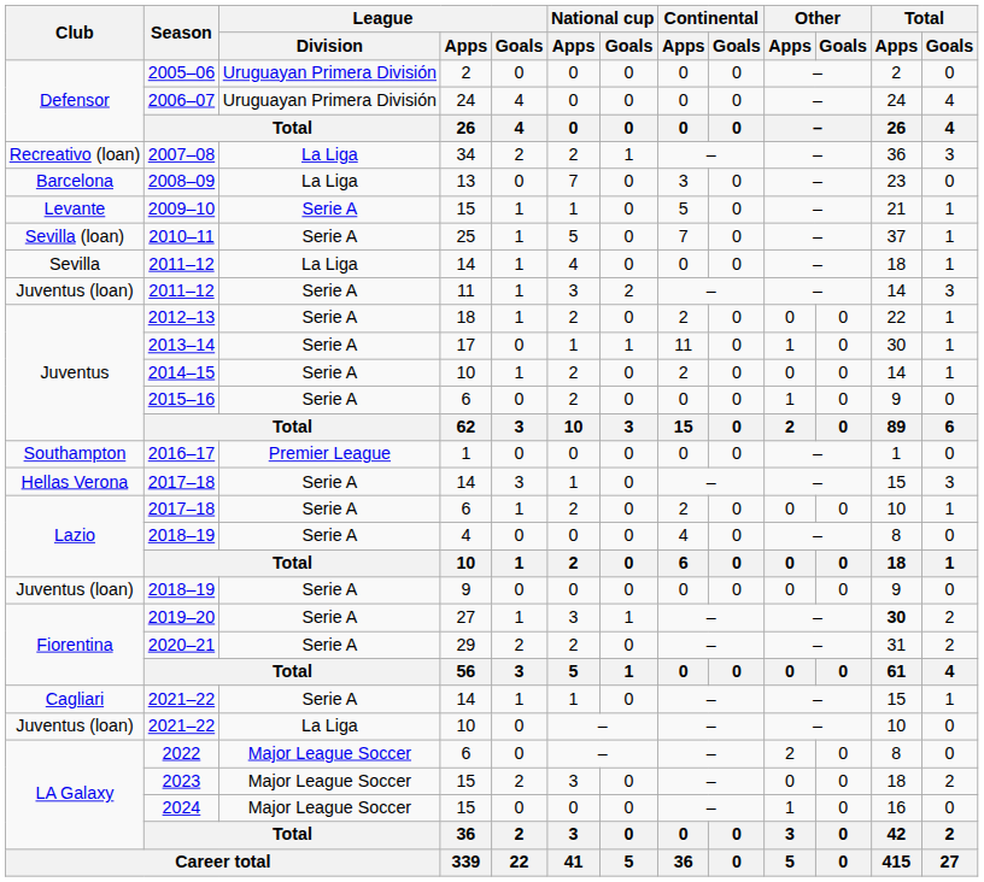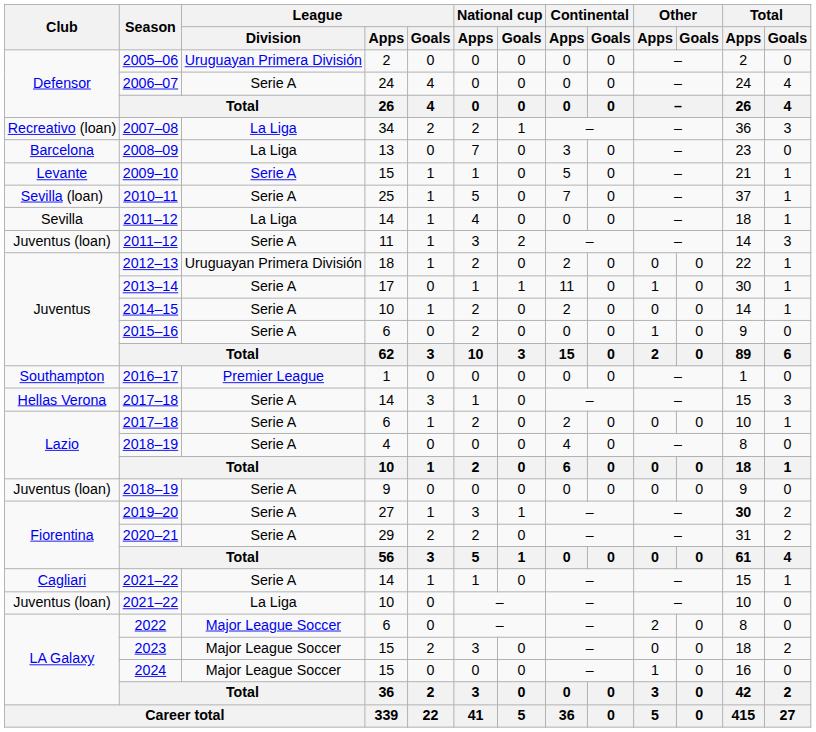 <table class="wikitable" style="text-align:center">
 <tr>
 <th rowspan="2">Club</th>
 <th rowspan="2">Season</th>
 <th colspan="3">League</th>
 <th colspan="2">National cup</th>
 <th colspan="2">Continental</th>
 <th colspan="2">Other</th>
 <th colspan="2">Total</th>
 </tr>
 <tr>
 <th>Division</th>
 <th>Apps</th>
 <th>Goals</th>
 <th>Apps</th>
 <th>Goals</th>
 <th>Apps</th>
 <th>Goals</th>
 <th>Apps</th>
 <th>Goals</th>
 <th>Apps</th>
 <th>Goals</th>
 </tr>
 <tr>
 <td rowspan="3"><a href='#'>Defensor</a></td>
 <td><a href='#'>2005–06</a></td>
 <td><a href='#'>Uruguayan Primera División</a></td>
 <td>2</td>
 <td>0</td>
 <td>0</td>
 <td>0</td>
 <td>0</td>
 <td>0</td>
 <td colspan="2">–</td>
 <td>2</td>
 <td>0</td>
 </tr>
 <tr>
 <td><a href='#'>2006–07</a></td>
-<td>Uruguayan Primera División</td>
+<td>Serie A</td>
 <td>24</td>
 <td>4</td>
 <td>0</td>
 <td>0</td>
 <td>0</td>
 <td>0</td>
 <td colspan="2">–</td>
 <td>24</td>
 <td>4</td>
 </tr>
 <tr>
 <th colspan="2">Total</th>
 <th>26</th>
 <th>4</th>
 <th>0</th>
 <th>0</th>
 <th>0</th>
 <th>0</th>
 <th colspan="2">–</th>
 <th>26</th>
 <th>4</th>
 </tr>
 <tr>
 <td><a href='#'>Recreativo</a> (loan)</td>
 <td><a href='#'>2007–08</a></td>
 <td><a href='#'>La Liga</a></td>
 <td>34</td>
 <td>2</td>
 <td>2</td>
 <td>1</td>
 <td colspan="2">–</td>
 <td colspan="2">–</td>
 <td>36</td>
 <td>3</td>
 </tr>
 <tr>
 <td><a href='#'>Barcelona</a></td>
 <td><a href='#'>2008–09</a></td>
 <td>La Liga</td>
 <td>13</td>
 <td>0</td>
 <td>7</td>
 <td>0</td>
 <td>3</td>
 <td>0</td>
 <td colspan="2">–</td>
 <td>23</td>
 <td>0</td>
 </tr>
 <tr>
 <td><a href='#'>Levante</a></td>
 <td><a href='#'>2009–10</a></td>
 <td><a href='#'>Serie A</a></td>
 <td>15</td>
 <td>1</td>
 <td>1</td>
 <td>0</td>
 <td>5</td>
 <td>0</td>
 <td colspan="2">–</td>
 <td>21</td>
 <td>1</td>
 </tr>
 <tr>
 <td><a href='#'>Sevilla</a> (loan)</td>
 <td><a href='#'>2010–11</a></td>
 <td>Serie A</td>
 <td>25</td>
 <td>1</td>
 <td>5</td>
 <td>0</td>
 <td>7</td>
 <td>0</td>
 <td colspan="2">–</td>
 <td>37</td>
 <td>1</td>
 </tr>
 <tr>
 <td>Sevilla</td>
 <td><a href='#'>2011–12</a></td>
 <td>La Liga</td>
 <td>14</td>
 <td>1</td>
 <td>4</td>
 <td>0</td>
 <td>0</td>
 <td>0</td>
 <td colspan="2">–</td>
 <td>18</td>
 <td>1</td>
 </tr>
 <tr>
 <td>Juventus (loan)</td>
 <td><a href='#'>2011–12</a></td>
 <td>Serie A</td>
 <td>11</td>
 <td>1</td>
 <td>3</td>
 <td>2</td>
 <td colspan="2">–</td>
 <td colspan="2">–</td>
 <td>14</td>
 <td>3</td>
 </tr>
 <tr>
 <td rowspan="5">Juventus</td>
 <td><a href='#'>2012–13</a></td>
-<td>Serie A</td>
+<td>Uruguayan Primera División</td>
 <td>18</td>
 <td>1</td>
 <td>2</td>
 <td>0</td>
 <td>2</td>
 <td>0</td>
 <td>0</td>
 <td>0</td>
 <td>22</td>
 <td>1</td>
 </tr>
 <tr>
 <td><a href='#'>2013–14</a></td>
 <td>Serie A</td>
 <td>17</td>
 <td>0</td>
 <td>1</td>
 <td>1</td>
 <td>11</td>
 <td>0</td>
 <td>1</td>
 <td>0</td>
 <td>30</td>
 <td>1</td>
 </tr>
 <tr>
 <td><a href='#'>2014–15</a></td>
 <td>Serie A</td>
 <td>10</td>
 <td>1</td>
 <td>2</td>
 <td>0</td>
 <td>2</td>
 <td>0</td>
 <td>0</td>
 <td>0</td>
 <td>14</td>
 <td>1</td>
 </tr>
 <tr>
 <td><a href='#'>2015–16</a></td>
 <td>Serie A</td>
 <td>6</td>
 <td>0</td>
 <td>2</td>
 <td>0</td>
 <td>0</td>
 <td>0</td>
 <td>1</td>
 <td>0</td>
 <td>9</td>
 <td>0</td>
 </tr>
 <tr>
 <th colspan="2">Total</th>
 <th>62</th>
 <th>3</th>
 <th>10</th>
 <th>3</th>
 <th>15</th>
 <th>0</th>
 <th>2</th>
 <th>0</th>
 <th>89</th>
 <th>6</th>
 </tr>
 <tr>
 <td><a href='#'>Southampton</a></td>
 <td><a href='#'>2016–17</a></td>
 <td><a href='#'>Premier League</a></td>
 <td>1</td>
 <td>0</td>
 <td>0</td>
 <td>0</td>
 <td>0</td>
 <td>0</td>
 <td colspan="2">–</td>
 <td>1</td>
 <td>0</td>
 </tr>
 <tr>
 <td><a href='#'>Hellas Verona</a></td>
 <td><a href='#'>2017–18</a></td>
 <td>Serie A</td>
 <td>14</td>
 <td>3</td>
 <td>1</td>
 <td>0</td>
 <td colspan="2">–</td>
 <td colspan="2">–</td>
 <td>15</td>
 <td>3</td>
 </tr>
 <tr>
 <td rowspan="3"><a href='#'>Lazio</a></td>
 <td><a href='#'>2017–18</a></td>
 <td>Serie A</td>
 <td>6</td>
 <td>1</td>
 <td>2</td>
 <td>0</td>
 <td>2</td>
 <td>0</td>
 <td>0</td>
 <td>0</td>
 <td>10</td>
 <td>1</td>
 </tr>
 <tr>
 <td><a href='#'>2018–19</a></td>
 <td>Serie A</td>
 <td>4</td>
 <td>0</td>
 <td>0</td>
 <td>0</td>
 <td>4</td>
 <td>0</td>
 <td colspan="2">–</td>
 <td>8</td>
 <td>0</td>
 </tr>
 <tr>
 <th colspan="2">Total</th>
 <th>10</th>
 <th>1</th>
 <th>2</th>
 <th>0</th>
 <th>6</th>
 <th>0</th>
 <th>0</th>
 <th>0</th>
 <th>18</th>
 <th>1</th>
 </tr>
 <tr>
 <td>Juventus (loan)</td>
 <td><a href='#'>2018–19</a></td>
 <td>Serie A</td>
 <td>9</td>
 <td>0</td>
 <td>0</td>
 <td>0</td>
 <td>0</td>
 <td>0</td>
 <td>0</td>
 <td>0</td>
 <td>9</td>
 <td>0</td>
 </tr>
 <tr>
 <td rowspan="3"><a href='#'>Fiorentina</a></td>
 <td><a href='#'>2019–20</a></td>
 <td>Serie A</td>
 <td>27</td>
 <td>1</td>
 <td>3</td>
 <td>1</td>
 <td colspan="2">–</td>
 <td colspan="2">–</td>
 <td><strong>30</strong></td>
 <td>2</td>
 </tr>
 <tr>
 <td><a href='#'>2020–21</a></td>
 <td>Serie A</td>
 <td>29</td>
 <td>2</td>
 <td>2</td>
 <td>0</td>
 <td colspan="2">–</td>
 <td colspan="2">–</td>
 <td>31</td>
 <td>2</td>
 </tr>
 <tr>
 <th colspan="2">Total</th>
 <th>56</th>
 <th>3</th>
 <th>5</th>
 <th>1</th>
 <th>0</th>
 <th>0</th>
 <th>0</th>
 <th>0</th>
 <th>61</th>
 <th>4</th>
 </tr>
 <tr>
 <td><a href='#'>Cagliari</a></td>
 <td><a href='#'>2021–22</a></td>
 <td>Serie A</td>
 <td>14</td>
 <td>1</td>
 <td>1</td>
 <td>0</td>
 <td colspan="2">–</td>
 <td colspan="2">–</td>
 <td>15</td>
 <td>1</td>
 </tr>
 <tr>
 <td>Juventus (loan)</td>
 <td><a href='#'>2021–22</a></td>
 <td>La Liga</td>
 <td>10</td>
 <td>0</td>
 <td colspan="2">–</td>
 <td colspan="2">–</td>
 <td colspan="2">–</td>
 <td>10</td>
 <td>0</td>
 </tr>
 <tr>
 <td rowspan="4"><a href='#'>LA Galaxy</a></td>
 <td><a href='#'>2022</a></td>
 <td><a href='#'>Major League Soccer</a></td>
 <td>6</td>
 <td>0</td>
 <td colspan="2">–</td>
 <td colspan="2">–</td>
 <td>2</td>
 <td>0</td>
 <td>8</td>
 <td>0</td>
 </tr>
 <tr>
 <td><a href='#'>2023</a></td>
 <td>Major League Soccer</td>
 <td>15</td>
 <td>2</td>
 <td>3</td>
 <td>0</td>
 <td colspan="2">–</td>
 <td>0</td>
 <td>0</td>
 <td>18</td>
 <td>2</td>
 </tr>
 <tr>
 <td><a href='#'>2024</a></td>
 <td>Major League Soccer</td>
 <td>15</td>
 <td>0</td>
 <td>0</td>
 <td>0</td>
 <td colspan="2">–</td>
 <td>1</td>
 <td>0</td>
 <td>16</td>
 <td>0</td>
 </tr>
 <tr>
 <th colspan="2">Total</th>
 <th>36</th>
 <th>2</th>
 <th>3</th>
 <th>0</th>
 <th>0</th>
 <th>0</th>
 <th>3</th>
 <th>0</th>
 <th>42</th>
 <th>2</th>
 </tr>
 <tr>
 <th colspan="3">Career total</th>
 <th>339</th>
 <th>22</th>
 <th>41</th>
 <th>5</th>
 <th>36</th>
 <th>0</th>
 <th>5</th>
 <th>0</th>
 <th>415</th>
 <th>27</th>
 </tr>
 </table>
